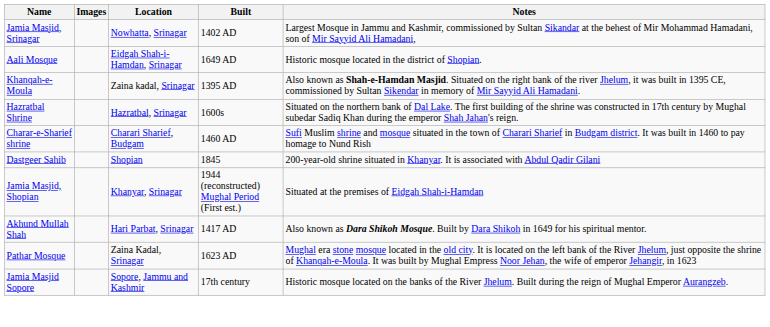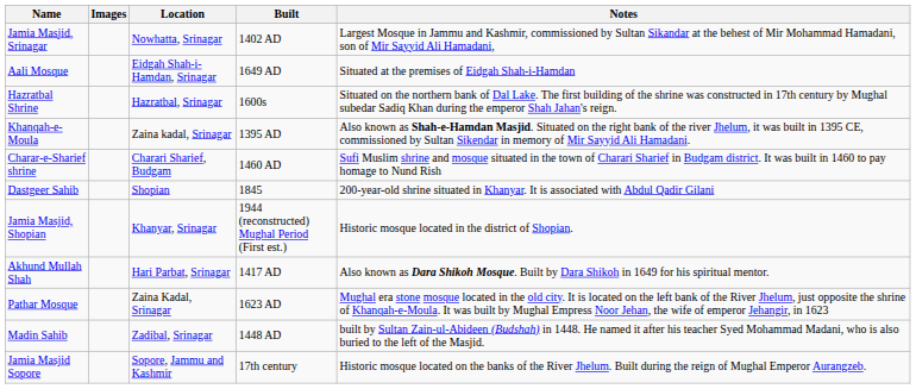 <table class="wikitable sortable">
 <tr>
 <th>Name</th>
 <th>Images</th>
 <th>Location</th>
 <th>Built</th>
 <th>Notes</th>
 </tr>
 <tr>
 <td><a href='#'>Jamia Masjid, Srinagar</a></td>
 <td></td>
 <td><a href='#'>Nowhatta</a>, <a href='#'>Srinagar</a></td>
 <td>1402 AD</td>
 <td>Largest Mosque in Jammu and Kashmir, commissioned by Sultan <a href='#'>Sikandar</a> at the behest of Mir Mohammad Hamadani, son of <a href='#'>Mir Sayyid Ali Hamadani</a>,</td>
 </tr>
 <tr>
 <td><a href='#'>Aali Mosque</a></td>
 <td></td>
 <td><a href='#'>Eidgah Shah-i-Hamdan</a>, <a href='#'>Srinagar</a></td>
 <td>1649 AD</td>
-<td>Historic mosque located in the district of <a href='#'>Shopian</a>.</td>
+<td>Situated at the premises of <a href='#'>Eidgah Shah-i-Hamdan</a></td>
+</tr>
+<tr>
+<td><a href='#'>Hazratbal Shrine</a></td>
+<td></td>
+<td><a href='#'>Hazratbal</a>, <a href='#'>Srinagar</a></td>
+<td>1600s</td>
+<td>Situated on the northern bank of <a href='#'>Dal Lake</a>. The first building of the shrine was constructed in 17th century by Mughal subedar Sadiq Khan during the emperor <a href='#'>Shah Jahan</a>'s reign.</td>
 </tr>
 <tr>
 <td><a href='#'>Khanqah-e-Moula</a></td>
 <td></td>
 <td>Zaina kadal, <a href='#'>Srinagar</a></td>
 <td>1395 AD</td>
 <td>Also known as <strong>Shah-e-Hamdan Masjid</strong>. Situated on the right bank of the river <a href='#'>Jhelum</a>, it was built in 1395 CE, commissioned by Sultan <a href='#'>Sikendar</a> in memory of <a href='#'>Mir Sayyid Ali Hamadani</a>.</td>
-</tr>
-<tr>
-<td><a href='#'>Hazratbal Shrine</a></td>
-<td></td>
-<td><a href='#'>Hazratbal</a>, <a href='#'>Srinagar</a></td>
-<td>1600s</td>
-<td>Situated on the northern bank of <a href='#'>Dal Lake</a>. The first building of the shrine was constructed in 17th century by Mughal subedar Sadiq Khan during the emperor <a href='#'>Shah Jahan</a>'s reign.</td>
 </tr>
 <tr>
 <td><a href='#'>Charar-e-Sharief shrine</a></td>
 <td></td>
 <td><a href='#'>Charari Sharief</a>, <a href='#'>Budgam</a></td>
 <td>1460 AD</td>
 <td><a href='#'>Sufi</a> Muslim <a href='#'>shrine</a> and <a href='#'>mosque</a> situated in the town of <a href='#'>Charari Sharief</a> in <a href='#'>Budgam district</a>. It was built in 1460 to pay homage to Nund Rish</td>
 </tr>
 <tr>
 <td><a href='#'>Dastgeer Sahib</a></td>
 <td></td>
 <td><a href='#'>Shopian</a></td>
 <td>1845</td>
 <td>200-year-old shrine situated in <a href='#'>Khanyar</a>. It is associated with <a href='#'>Abdul Qadir Gilani</a></td>
 </tr>
 <tr>
 <td><a href='#'>Jamia Masjid, Shopian</a></td>
 <td></td>
 <td><a href='#'>Khanyar</a>, <a href='#'>Srinagar</a></td>
 <td>1944 (reconstructed)<br><a href='#'>Mughal Period</a> (First est.)</td>
-<td>Situated at the premises of <a href='#'>Eidgah Shah-i-Hamdan</a></td>
+<td>Historic mosque located in the district of <a href='#'>Shopian</a>.</td>
 </tr>
 <tr>
 <td><a href='#'>Akhund Mullah Shah</a></td>
 <td></td>
 <td><a href='#'>Hari Parbat</a>, <a href='#'>Srinagar</a></td>
 <td>1417 AD</td>
 <td>Also known as <strong><em>Dara Shikoh Mosque</em></strong>. Built by <a href='#'>Dara Shikoh</a> in 1649 for his spiritual mentor.</td>
 </tr>
 <tr>
 <td><a href='#'>Pathar Mosque</a></td>
 <td></td>
 <td>Zaina Kadal, <a href='#'>Srinagar</a></td>
 <td>1623 AD</td>
 <td><a href='#'>Mughal</a> era <a href='#'>stone</a> <a href='#'>mosque</a> located in the <a href='#'>old city</a>. It is located on the left bank of the River <a href='#'>Jhelum</a>, just opposite the shrine of <a href='#'>Khanqah-e-Moula</a>. It was built by Mughal Empress <a href='#'>Noor Jehan</a>, the wife of emperor <a href='#'>Jehangir</a>, in 1623</td>
 </tr>
 <tr>
+<td><a href='#'>Madin Sahib</a></td>
+<td></td>
+<td><a href='#'>Zadibal</a>, <a href='#'>Srinagar</a></td>
+<td>1448 AD</td>
+<td>built by <a href='#'>Sultan Zain-ul-Abideen <em>(Budshah)</em></a> in 1448. He named it after his teacher Syed Mohammad Madani, who is also buried to the left of the Masjid.</td>
+</tr>
+<tr>
 <td><a href='#'>Jamia Masjid Sopore</a></td>
 <td></td>
 <td><a href='#'>Sopore</a>, <a href='#'>Jammu and Kashmir</a></td>
 <td>17th century</td>
 <td>Historic mosque located on the banks of the River <a href='#'>Jhelum</a>. Built during the reign of Mughal Emperor <a href='#'>Aurangzeb</a>.</td>
 </tr>
 </table>
